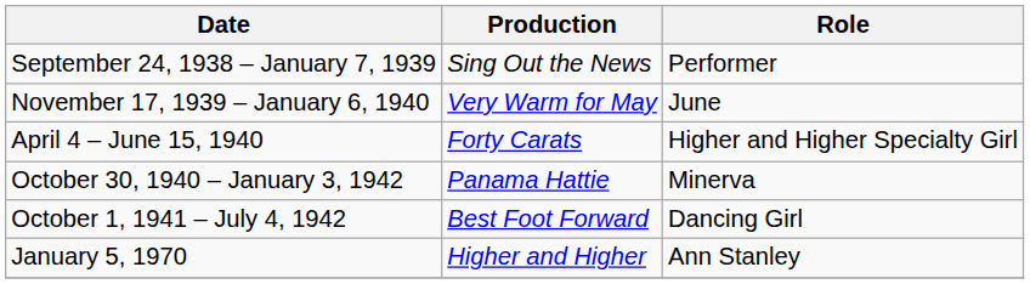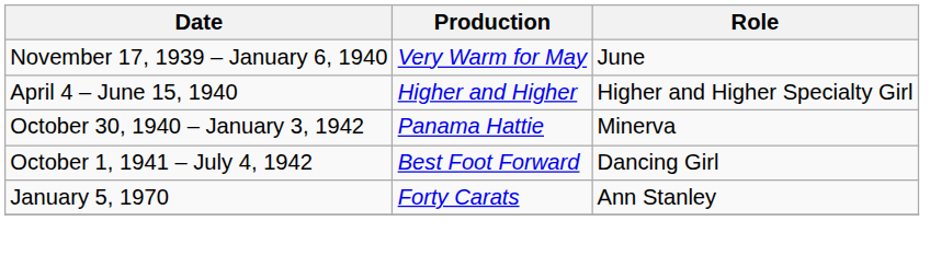 <table class="wikitable sortable">
 <tr>
 <th>Date</th>
 <th>Production</th>
 <th>Role</th>
-</tr>
-<tr>
-<td>September 24, 1938 – January 7, 1939</td>
-<td><em>Sing Out the News</em></td>
-<td>Performer</td>
 </tr>
 <tr>
 <td>November 17, 1939 – January 6, 1940</td>
 <td><em><a href='#'>Very Warm for May</a></em></td>
 <td>June</td>
 </tr>
 <tr>
 <td>April 4 – June 15, 1940</td>
-<td><em><a href='#'>Forty Carats</a></em></td>
+<td><em><a href='#'>Higher and Higher</a></em></td>
 <td>Higher and Higher Specialty Girl</td>
 </tr>
 <tr>
 <td>October 30, 1940 – January 3, 1942</td>
 <td><em><a href='#'>Panama Hattie</a></em></td>
 <td>Minerva</td>
 </tr>
 <tr>
 <td>October 1, 1941 – July 4, 1942</td>
 <td><em><a href='#'>Best Foot Forward</a></em></td>
 <td>Dancing Girl</td>
 </tr>
 <tr>
 <td>January 5, 1970</td>
-<td><em><a href='#'>Higher and Higher</a></em></td>
+<td><em><a href='#'>Forty Carats</a></em></td>
 <td>Ann Stanley</td>
 </tr>
 <tr>
 </tr>
 </table>
